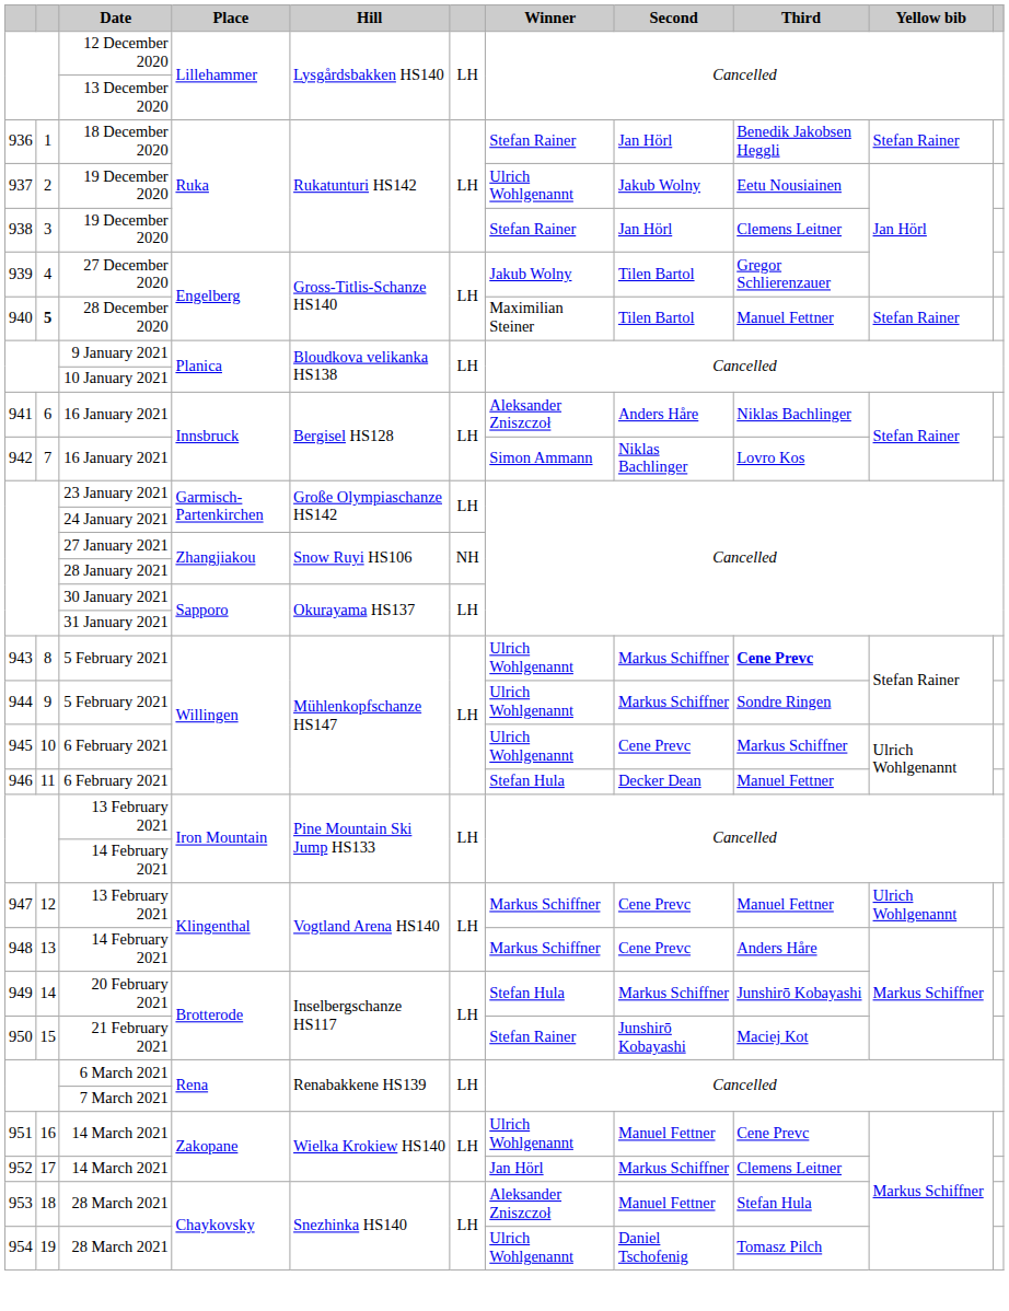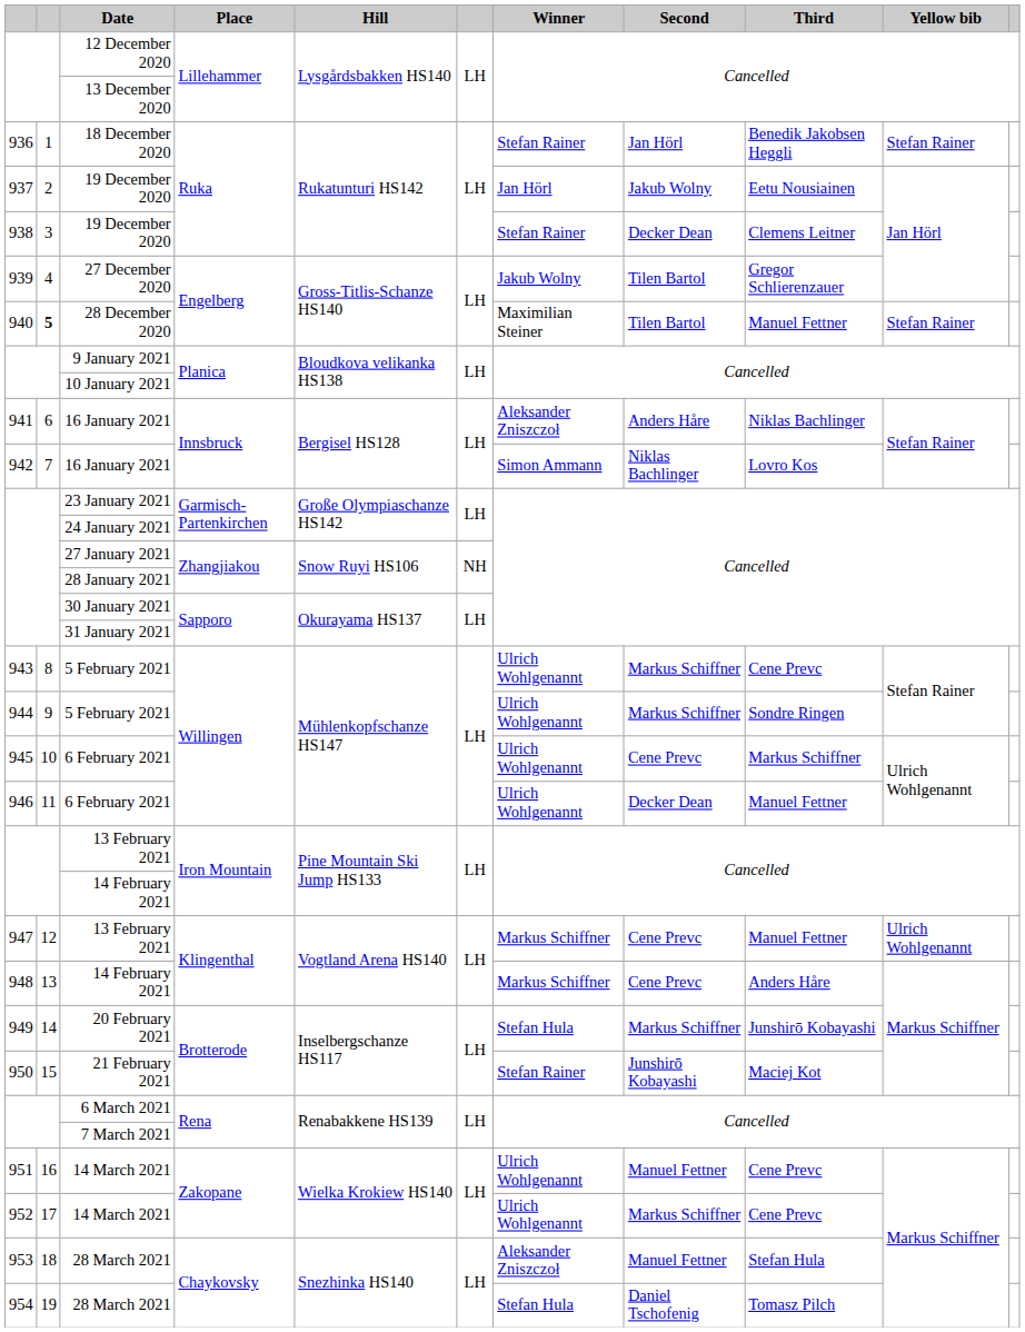 <table class="wikitable plainrowheaders" style="background:#fff; font-size:86%; line-height:16px; border:grey solid 1px; border-collapse:collapse;">
 <tr style="background:#ccc; text-align:center;">
 <th scope="col" style="background:#ccc; width=30 px;"></th>
 <th scope="col" style="background:#ccc; width=45 px;"></th>
 <th scope="col" style="background:#ccc; width:140px;">Date</th>
 <th scope="col" style="background:#ccc; width:150px;">Place</th>
 <th scope="col" style="background:#ccc; width:190px;">Hill</th>
 <th scope="col" style="background:#ccc; width:40px;"></th>
 <th scope="col" style="background:#ccc; width:195px;">Winner</th>
 <th scope="col" style="background:#ccc; width:195px;">Second</th>
 <th scope="col" style="background:#ccc; width:195px;">Third</th>
 <th scope="col" style="background:#ccc; width:180px;">Yellow bib</th>
 <th scope="col" style="background:#ccc; width:10px;"></th>
 </tr>
 <tr>
 <td rowspan=2 colspan=2></td>
 <td align=right>12 December 2020</td>
 <td rowspan=2> <a href='#'>Lillehammer</a></td>
 <td rowspan=2><a href='#'>Lysgårdsbakken</a> HS140</td>
 <td rowspan=2 align=center>LH</td>
 <td colspan=5 rowspan=2 align=center><em>Cancelled</em></td>
 </tr>
 <tr>
 <td align=right>13 December 2020</td>
 </tr>
 <tr>
 <td align=center>936</td>
 <td align=center>1</td>
 <td align=right>18 December 2020</td>
 <td rowspan=3> <a href='#'>Ruka</a></td>
 <td rowspan=3><a href='#'>Rukatunturi</a> HS142</td>
 <td rowspan=3 align=center>LH</td>
 <td> <a href='#'>Stefan Rainer</a></td>
 <td> <a href='#'>Jan Hörl</a></td>
 <td> <a href='#'>Benedik Jakobsen Heggli</a></td>
 <td> <a href='#'>Stefan Rainer</a></td>
 <td align=center></td>
 </tr>
 <tr>
 <td align=center>937</td>
 <td align=center>2</td>
 <td align=right>19 December 2020</td>
-<td> <a href='#'>Ulrich Wohlgenannt</a></td>
+<td> <a href='#'>Jan Hörl</a></td>
 <td> <a href='#'>Jakub Wolny</a></td>
 <td> <a href='#'>Eetu Nousiainen</a></td>
 <td rowspan=3> <a href='#'>Jan Hörl</a></td>
 <td align=center></td>
 </tr>
 <tr>
 <td align=center>938</td>
 <td align=center>3</td>
 <td align=right>19 December 2020</td>
 <td> <a href='#'>Stefan Rainer</a></td>
-<td> <a href='#'>Jan Hörl</a></td>
+<td> <a href='#'>Decker Dean</a></td>
 <td> <a href='#'>Clemens Leitner</a></td>
 <td align=center></td>
 </tr>
 <tr>
 <td align=center>939</td>
 <td align=center>4</td>
 <td align=right>27 December 2020</td>
 <td rowspan=2> <a href='#'>Engelberg</a></td>
 <td rowspan=2><a href='#'>Gross-Titlis-Schanze</a> HS140</td>
 <td rowspan=2 align=center>LH</td>
 <td> <a href='#'>Jakub Wolny</a></td>
 <td> <a href='#'>Tilen Bartol</a></td>
 <td> <a href='#'>Gregor Schlierenzauer</a></td>
 <td align=center></td>
 </tr>
 <tr>
 <td align=center>940</td>
 <td align=center><strong>5</strong></td>
 <td align=right>28 December 2020</td>
 <td> Maximilian Steiner</td>
 <td> <a href='#'>Tilen Bartol</a></td>
 <td> <a href='#'>Manuel Fettner</a></td>
 <td> <a href='#'>Stefan Rainer</a></td>
 <td align=center></td>
 </tr>
 <tr>
 <td rowspan=2 colspan=2></td>
 <td align=right>9 January 2021</td>
 <td rowspan=2> <a href='#'>Planica</a></td>
 <td rowspan=2><a href='#'>Bloudkova velikanka</a> HS138</td>
 <td rowspan=2 align=center>LH</td>
 <td colspan=5 rowspan=2 align=center><em>Cancelled</em></td>
 </tr>
 <tr>
 <td align=right>10 January 2021</td>
 </tr>
 <tr>
 <td align=center>941</td>
 <td align=center>6</td>
 <td align=right>16 January 2021</td>
 <td rowspan=2> <a href='#'>Innsbruck</a></td>
 <td rowspan=2><a href='#'>Bergisel</a> HS128</td>
 <td rowspan=2 align=center>LH</td>
 <td> <a href='#'>Aleksander Zniszczoł</a></td>
 <td> <a href='#'>Anders Håre</a></td>
 <td> <a href='#'>Niklas Bachlinger</a></td>
 <td rowspan=2> <a href='#'>Stefan Rainer</a></td>
 <td align=center></td>
 </tr>
 <tr>
 <td align=center>942</td>
 <td align=center>7</td>
 <td align=right>16 January 2021</td>
 <td> <a href='#'>Simon Ammann</a></td>
 <td> <a href='#'>Niklas Bachlinger</a></td>
 <td> <a href='#'>Lovro Kos</a></td>
 <td align=center></td>
 </tr>
 <tr>
 <td rowspan=6 colspan=2></td>
 <td align=right>23 January 2021</td>
 <td rowspan=2> <a href='#'>Garmisch-Partenkirchen</a></td>
 <td rowspan=2><a href='#'>Große Olympiaschanze</a> HS142</td>
 <td rowspan=2 align=center>LH</td>
 <td colspan=5 rowspan=6 align=center><em>Cancelled</em></td>
 </tr>
 <tr>
 <td align=right>24 January 2021</td>
 </tr>
 <tr>
 <td align=right>27 January 2021</td>
 <td rowspan=2> <a href='#'>Zhangjiakou</a></td>
 <td rowspan=2><a href='#'>Snow Ruyi</a> HS106</td>
 <td rowspan=2 align=center>NH</td>
 </tr>
 <tr>
 <td align=right>28 January 2021</td>
 </tr>
 <tr>
 <td align=right>30 January 2021</td>
 <td rowspan=2> <a href='#'>Sapporo</a></td>
 <td rowspan=2><a href='#'>Okurayama</a> HS137</td>
 <td rowspan=2 align=center>LH</td>
 </tr>
 <tr>
 <td align=right>31 January 2021</td>
 </tr>
 <tr>
 <td align=center>943</td>
 <td align=center>8</td>
 <td align=right>5 February 2021</td>
 <td rowspan=4> <a href='#'>Willingen</a></td>
 <td rowspan=4><a href='#'>Mühlenkopfschanze</a> HS147</td>
 <td rowspan=4 align=center>LH</td>
 <td> <a href='#'>Ulrich Wohlgenannt</a></td>
 <td> <a href='#'>Markus Schiffner</a></td>
-<td><strong> <a href='#'>Cene Prevc</a></strong></td>
+<td> <a href='#'>Cene Prevc</a></td>
 <td rowspan=2> Stefan Rainer</td>
 <td align=center></td>
 </tr>
 <tr>
 <td align=center>944</td>
 <td align=center>9</td>
 <td align=right>5 February 2021</td>
 <td> <a href='#'>Ulrich Wohlgenannt</a></td>
 <td> <a href='#'>Markus Schiffner</a></td>
 <td> <a href='#'>Sondre Ringen</a></td>
 <td align=center></td>
 </tr>
 <tr>
 <td align=center>945</td>
 <td align=center>10</td>
 <td align=right>6 February 2021</td>
 <td> <a href='#'>Ulrich Wohlgenannt</a></td>
 <td> <a href='#'>Cene Prevc</a></td>
 <td> <a href='#'>Markus Schiffner</a></td>
 <td rowspan=2> Ulrich Wohlgenannt</td>
 <td align=center></td>
 </tr>
 <tr>
 <td align=center>946</td>
 <td align=center>11</td>
 <td align=right>6 February 2021</td>
-<td> <a href='#'>Stefan Hula</a></td>
+<td> <a href='#'>Ulrich Wohlgenannt</a></td>
 <td> <a href='#'>Decker Dean</a></td>
 <td> <a href='#'>Manuel Fettner</a></td>
 <td align=center></td>
 </tr>
 <tr>
 <td rowspan=2 colspan=2></td>
 <td align=right>13 February 2021</td>
 <td rowspan=2> <a href='#'>Iron Mountain</a></td>
 <td rowspan=2><a href='#'>Pine Mountain Ski Jump</a> HS133</td>
 <td rowspan=2 align=center>LH</td>
 <td colspan=5 rowspan=2 align=center><em>Cancelled</em></td>
 </tr>
 <tr>
 <td align=right>14 February 2021</td>
 </tr>
 <tr>
 <td align=center>947</td>
 <td align=center>12</td>
 <td align=right>13 February 2021</td>
 <td rowspan=2> <a href='#'>Klingenthal</a></td>
 <td rowspan=2><a href='#'>Vogtland Arena</a> HS140</td>
 <td rowspan=2 align=center>LH</td>
 <td> <a href='#'>Markus Schiffner</a></td>
 <td> <a href='#'>Cene Prevc</a></td>
 <td> <a href='#'>Manuel Fettner</a></td>
 <td> <a href='#'>Ulrich Wohlgenannt</a></td>
 <td align=center></td>
 </tr>
 <tr>
 <td align=center>948</td>
 <td align=center>13</td>
 <td align=right>14 February 2021</td>
 <td> <a href='#'>Markus Schiffner</a></td>
 <td> <a href='#'>Cene Prevc</a></td>
 <td> <a href='#'>Anders Håre</a></td>
 <td rowspan=3> <a href='#'>Markus Schiffner</a></td>
 <td align=center></td>
 </tr>
 <tr>
 <td align=center>949</td>
 <td align=center>14</td>
 <td align=right>20 February 2021</td>
 <td rowspan=2> <a href='#'>Brotterode</a></td>
 <td rowspan=2>Inselbergschanze HS117</td>
 <td rowspan=2 align=center>LH</td>
 <td> <a href='#'>Stefan Hula</a></td>
 <td> <a href='#'>Markus Schiffner</a></td>
 <td> <a href='#'>Junshirō Kobayashi</a></td>
 <td align=center></td>
 </tr>
 <tr>
 <td align=center>950</td>
 <td align=center>15</td>
 <td align=right>21 February 2021</td>
 <td> <a href='#'>Stefan Rainer</a></td>
 <td> <a href='#'>Junshirō Kobayashi</a></td>
 <td> <a href='#'>Maciej Kot</a></td>
 <td align=center></td>
 </tr>
 <tr>
 <td colspan=2 rowspan=2 align=center></td>
 <td align=right>6 March 2021</td>
 <td rowspan=2> <a href='#'>Rena</a></td>
 <td rowspan=2>Renabakkene HS139</td>
 <td rowspan=2 align=center>LH</td>
 <td colspan=5 rowspan=2 align=center><em>Cancelled</em></td>
 </tr>
 <tr>
 <td align=right>7 March 2021</td>
 </tr>
 <tr>
 <td align=center>951</td>
 <td align=center>16</td>
 <td align=right>14 March 2021</td>
 <td rowspan=2> <a href='#'>Zakopane</a></td>
 <td rowspan=2><a href='#'>Wielka Krokiew</a> HS140</td>
 <td rowspan=2 align=center>LH</td>
 <td> <a href='#'>Ulrich Wohlgenannt</a></td>
 <td> <a href='#'>Manuel Fettner</a></td>
 <td> <a href='#'>Cene Prevc</a></td>
 <td rowspan=4> <a href='#'>Markus Schiffner</a></td>
 <td align=center></td>
 </tr>
 <tr>
 <td align=center>952</td>
 <td align=center>17</td>
 <td align=right>14 March 2021</td>
-<td> <a href='#'>Jan Hörl</a></td>
+<td> <a href='#'>Ulrich Wohlgenannt</a></td>
 <td> <a href='#'>Markus Schiffner</a></td>
-<td> <a href='#'>Clemens Leitner</a></td>
+<td> <a href='#'>Cene Prevc</a></td>
 <td align=center></td>
 </tr>
 <tr>
 <td align=center>953</td>
 <td align=center>18</td>
 <td align=right>28 March 2021</td>
 <td rowspan=2> <a href='#'>Chaykovsky</a></td>
 <td rowspan=2><a href='#'>Snezhinka</a> HS140</td>
 <td rowspan=2 align=center>LH</td>
 <td> <a href='#'>Aleksander Zniszczoł</a></td>
 <td> <a href='#'>Manuel Fettner</a></td>
 <td> <a href='#'>Stefan Hula</a></td>
 <td align=center></td>
 </tr>
 <tr>
 <td align=center>954</td>
 <td align=center>19</td>
 <td align=right>28 March 2021</td>
-<td> <a href='#'>Ulrich Wohlgenannt</a></td>
+<td> <a href='#'>Stefan Hula</a></td>
 <td> <a href='#'>Daniel Tschofenig</a></td>
 <td> <a href='#'>Tomasz Pilch</a></td>
 <td align=center></td>
 </tr>
 </table>
